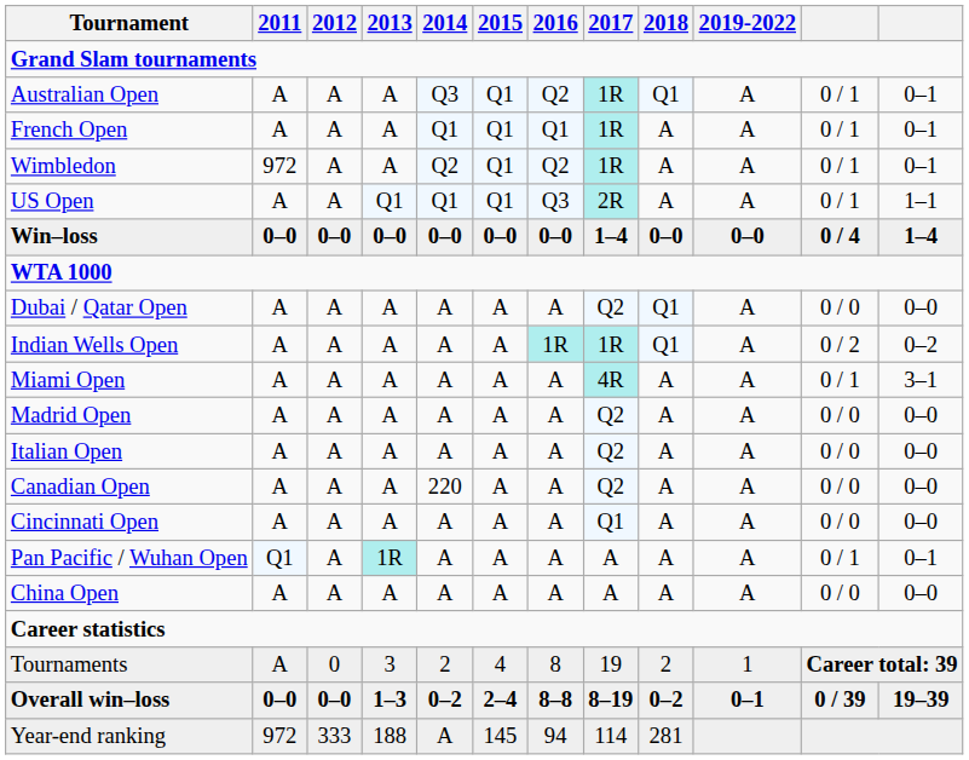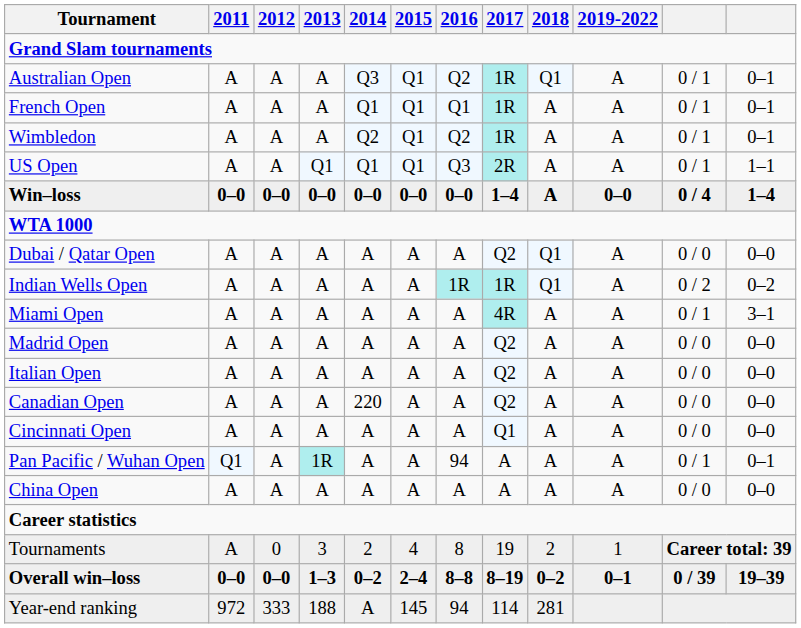 <table class="wikitable" style="text-align:center">
 <tr>
 <th>Tournament</th>
 <th><a href='#'>2011</a></th>
 <th><a href='#'>2012</a></th>
 <th><a href='#'>2013</a></th>
 <th><a href='#'>2014</a></th>
 <th><a href='#'>2015</a></th>
 <th><a href='#'>2016</a></th>
 <th><a href='#'>2017</a></th>
 <th><a href='#'>2018</a></th>
 <th><a href='#'>2019-2022</a></th>
 <th></th>
 <th></th>
 </tr>
 <tr>
 <td colspan="13" align="left"><strong><a href='#'>Grand Slam tournaments</a></strong></td>
 </tr>
 <tr>
 <td align="left"><a href='#'>Australian Open</a></td>
 <td>A</td>
 <td>A</td>
 <td>A</td>
 <td bgcolor=f0f8ff>Q3</td>
 <td bgcolor=f0f8ff>Q1</td>
 <td bgcolor=f0f8ff>Q2</td>
 <td bgcolor=afeeee>1R</td>
 <td bgcolor=f0f8ff>Q1</td>
 <td>A</td>
 <td>0 / 1</td>
 <td>0–1</td>
 </tr>
 <tr>
 <td align="left"><a href='#'>French Open</a></td>
 <td>A</td>
 <td>A</td>
 <td>A</td>
 <td bgcolor=f0f8ff>Q1</td>
 <td bgcolor=f0f8ff>Q1</td>
 <td bgcolor=f0f8ff>Q1</td>
 <td bgcolor=afeeee>1R</td>
 <td>A</td>
 <td>A</td>
 <td>0 / 1</td>
 <td>0–1</td>
 </tr>
 <tr>
 <td align="left"><a href='#'>Wimbledon</a></td>
-<td>972</td>
+<td>A</td>
 <td>A</td>
 <td>A</td>
 <td bgcolor=f0f8ff>Q2</td>
 <td bgcolor=f0f8ff>Q1</td>
 <td bgcolor=f0f8ff>Q2</td>
 <td bgcolor=afeeee>1R</td>
 <td>A</td>
 <td>A</td>
 <td>0 / 1</td>
 <td>0–1</td>
 </tr>
 <tr>
 <td align="left"><a href='#'>US Open</a></td>
 <td>A</td>
 <td>A</td>
 <td bgcolor=f0f8ff>Q1</td>
 <td bgcolor=f0f8ff>Q1</td>
 <td bgcolor=f0f8ff>Q1</td>
 <td bgcolor=f0f8ff>Q3</td>
 <td bgcolor=afeeee>2R</td>
 <td>A</td>
 <td>A</td>
 <td>0 / 1</td>
 <td>1–1</td>
 </tr>
 <tr style=background:#efefef;font-weight:bold>
 <td align="left">Win–loss</td>
 <td>0–0</td>
 <td>0–0</td>
 <td>0–0</td>
 <td>0–0</td>
 <td>0–0</td>
 <td>0–0</td>
 <td>1–4</td>
-<td>0–0</td>
+<td>A</td>
 <td>0–0</td>
 <td>0 / 4</td>
 <td>1–4</td>
 </tr>
 <tr>
 <td colspan="13" align="left"><strong><a href='#'>WTA 1000</a></strong></td>
 </tr>
 <tr>
 <td align="left"><a href='#'>Dubai</a> / <a href='#'>Qatar Open</a></td>
 <td>A</td>
 <td>A</td>
 <td>A</td>
 <td>A</td>
 <td>A</td>
 <td>A</td>
 <td bgcolor=f0f8ff>Q2</td>
 <td bgcolor=f0f8ff>Q1</td>
 <td>A</td>
 <td>0 / 0</td>
 <td>0–0</td>
 </tr>
 <tr>
 <td align="left"><a href='#'>Indian Wells Open</a></td>
 <td>A</td>
 <td>A</td>
 <td>A</td>
 <td>A</td>
 <td>A</td>
 <td bgcolor=afeeee>1R</td>
 <td bgcolor=afeeee>1R</td>
 <td bgcolor=f0f8ff>Q1</td>
 <td>A</td>
 <td>0 / 2</td>
 <td>0–2</td>
 </tr>
 <tr>
 <td align="left"><a href='#'>Miami Open</a></td>
 <td>A</td>
 <td>A</td>
 <td>A</td>
 <td>A</td>
 <td>A</td>
 <td>A</td>
 <td bgcolor=afeeee>4R</td>
 <td>A</td>
 <td>A</td>
 <td>0 / 1</td>
 <td>3–1</td>
 </tr>
 <tr>
 <td align="left"><a href='#'>Madrid Open</a></td>
 <td>A</td>
 <td>A</td>
 <td>A</td>
 <td>A</td>
 <td>A</td>
 <td>A</td>
 <td bgcolor=f0f8ff>Q2</td>
 <td>A</td>
 <td>A</td>
 <td>0 / 0</td>
 <td>0–0</td>
 </tr>
 <tr>
 <td align="left"><a href='#'>Italian Open</a></td>
 <td>A</td>
 <td>A</td>
 <td>A</td>
 <td>A</td>
 <td>A</td>
 <td>A</td>
 <td bgcolor=f0f8ff>Q2</td>
 <td>A</td>
 <td>A</td>
 <td>0 / 0</td>
 <td>0–0</td>
 </tr>
 <tr>
 <td align="left"><a href='#'>Canadian Open</a></td>
 <td>A</td>
 <td>A</td>
 <td>A</td>
 <td>220</td>
 <td>A</td>
 <td>A</td>
 <td bgcolor=f0f8ff>Q2</td>
 <td>A</td>
 <td>A</td>
 <td>0 / 0</td>
 <td>0–0</td>
 </tr>
 <tr>
 <td align="left"><a href='#'>Cincinnati Open</a></td>
 <td>A</td>
 <td>A</td>
 <td>A</td>
 <td>A</td>
 <td>A</td>
 <td>A</td>
 <td bgcolor=f0f8ff>Q1</td>
 <td>A</td>
 <td>A</td>
 <td>0 / 0</td>
 <td>0–0</td>
 </tr>
 <tr>
 <td align="left"><a href='#'>Pan Pacific</a> / <a href='#'>Wuhan Open</a></td>
 <td bgcolor=f0f8ff>Q1</td>
 <td>A</td>
 <td bgcolor=afeeee>1R</td>
 <td>A</td>
 <td>A</td>
-<td>A</td>
+<td>94</td>
 <td>A</td>
 <td>A</td>
 <td>A</td>
 <td>0 / 1</td>
 <td>0–1</td>
 </tr>
 <tr>
 <td align="left"><a href='#'>China Open</a></td>
 <td>A</td>
 <td>A</td>
 <td>A</td>
 <td>A</td>
 <td>A</td>
 <td>A</td>
 <td>A</td>
 <td>A</td>
 <td>A</td>
 <td>0 / 0</td>
 <td>0–0</td>
 </tr>
 <tr>
 <td colspan="13" align="left"><strong>Career statistics</strong></td>
 </tr>
 <tr bgcolor=efefef>
 <td align=left>Tournaments</td>
 <td>A</td>
 <td>0</td>
 <td>3</td>
 <td>2</td>
 <td>4</td>
 <td>8</td>
 <td>19</td>
 <td>2</td>
 <td>1</td>
 <td colspan="3"><strong>Career total: 39</strong></td>
 </tr>
 <tr style=background:#efefef;font-weight:bold>
 <td align=left>Overall win–loss</td>
 <td>0–0</td>
 <td>0–0</td>
 <td>1–3</td>
 <td>0–2</td>
 <td>2–4</td>
 <td>8–8</td>
 <td>8–19</td>
 <td>0–2</td>
 <td>0–1</td>
 <td>0 / 39</td>
 <td>19–39</td>
 </tr>
 <tr bgcolor=efefef>
 <td align=left>Year-end ranking</td>
 <td>972</td>
 <td>333</td>
 <td>188</td>
 <td>A</td>
 <td>145</td>
 <td>94</td>
 <td>114</td>
 <td>281</td>
 <td></td>
 <td colspan="3"></td>
 </tr>
 </table>
